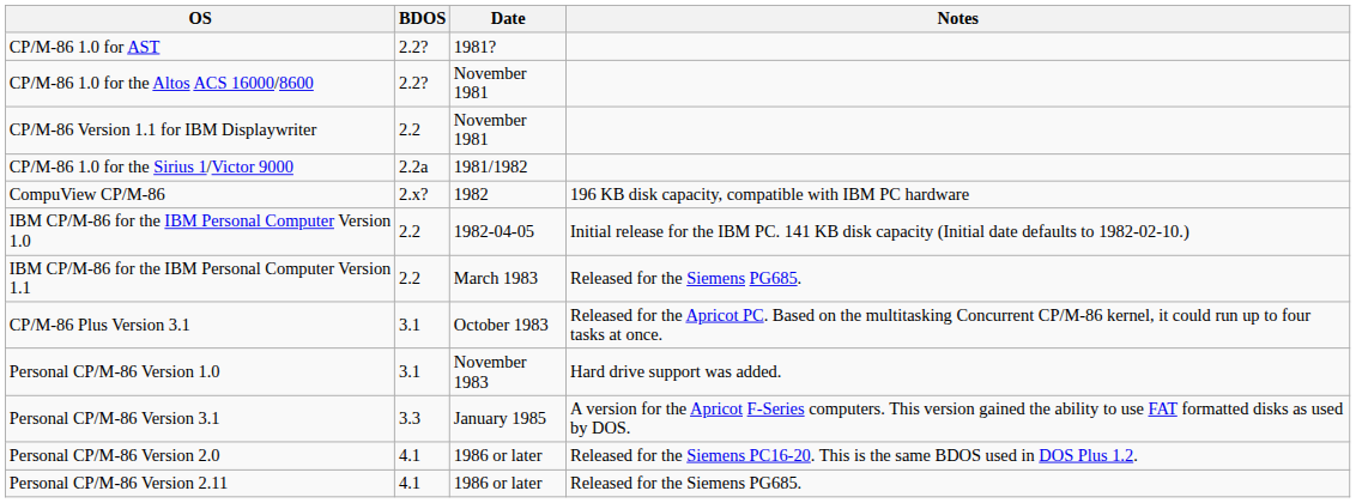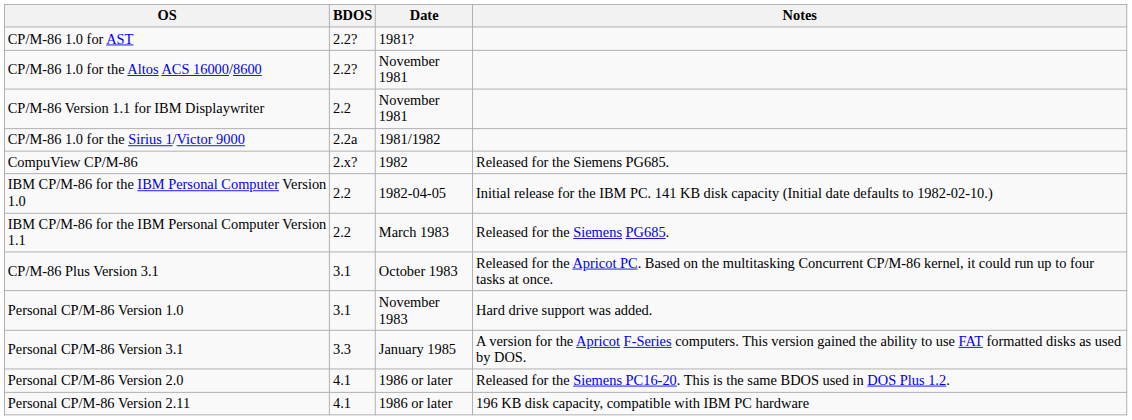 <table class="wikitable">
 <tr>
 <th>OS</th>
 <th>BDOS</th>
 <th>Date</th>
 <th>Notes</th>
 </tr>
 <tr>
 <td>CP/M-86 1.0 for <a href='#'>AST</a></td>
 <td>2.2?</td>
 <td>1981?</td>
 <td></td>
 </tr>
 <tr>
 <td>CP/M-86 1.0 for the <a href='#'>Altos</a> <a href='#'>ACS 16000</a>/<a href='#'>8600</a></td>
 <td>2.2?</td>
 <td>November 1981</td>
 <td></td>
 </tr>
 <tr>
 <td>CP/M-86 Version 1.1 for IBM Displaywriter</td>
 <td>2.2</td>
 <td>November 1981</td>
 <td></td>
 </tr>
 <tr>
 <td>CP/M-86 1.0 for the <a href='#'>Sirius 1</a>/<a href='#'>Victor 9000</a></td>
 <td>2.2a</td>
 <td>1981/1982</td>
 <td></td>
 </tr>
 <tr>
 <td>CompuView CP/M-86</td>
 <td>2.x?</td>
 <td>1982</td>
-<td>196 KB disk capacity, compatible with IBM PC hardware</td>
+<td>Released for the Siemens PG685.</td>
 </tr>
 <tr>
 <td>IBM CP/M-86 for the <a href='#'>IBM Personal Computer</a> Version 1.0</td>
 <td>2.2</td>
 <td>1982-04-05</td>
 <td>Initial release for the IBM PC. 141 KB disk capacity (Initial date defaults to 1982-02-10.)</td>
 </tr>
 <tr>
 <td>IBM CP/M-86 for the IBM Personal Computer Version 1.1</td>
 <td>2.2</td>
 <td>March 1983</td>
 <td>Released for the <a href='#'>Siemens</a> <a href='#'>PG685</a>.</td>
 </tr>
 <tr>
 <td>CP/M-86 Plus Version 3.1</td>
 <td>3.1</td>
 <td>October 1983</td>
 <td>Released for the <a href='#'>Apricot PC</a>. Based on the multitasking Concurrent CP/M-86 kernel, it could run up to four tasks at once.</td>
 </tr>
 <tr>
 <td>Personal CP/M-86 Version 1.0</td>
 <td>3.1</td>
 <td>November 1983</td>
 <td>Hard drive support was added.</td>
 </tr>
 <tr>
 <td>Personal CP/M-86 Version 3.1</td>
 <td>3.3</td>
 <td>January 1985</td>
 <td>A version for the <a href='#'>Apricot</a> <a href='#'>F-Series</a> computers. This version gained the ability to use <a href='#'>FAT</a> formatted disks as used by DOS.</td>
 </tr>
 <tr>
 <td>Personal CP/M-86 Version 2.0</td>
 <td>4.1</td>
 <td>1986 or later</td>
 <td>Released for the <a href='#'>Siemens PC16-20</a>. This is the same BDOS used in <a href='#'>DOS Plus 1.2</a>.</td>
 </tr>
 <tr>
 <td>Personal CP/M-86 Version 2.11</td>
 <td>4.1</td>
 <td>1986 or later</td>
-<td>Released for the Siemens PG685.</td>
+<td>196 KB disk capacity, compatible with IBM PC hardware</td>
 </tr>
 </table>
